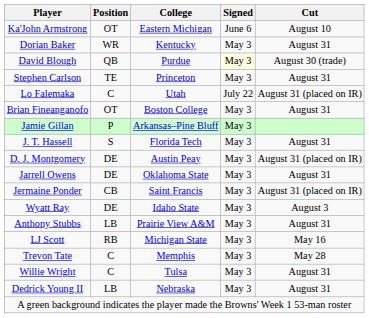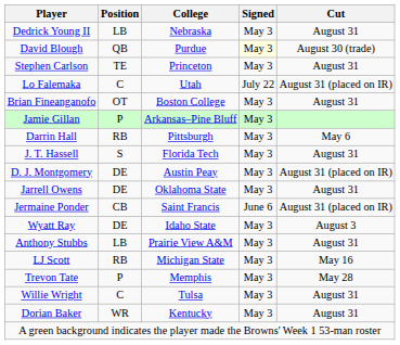 <table class="wikitable" style="text-align:center">
 <tr>
 <th>Player</th>
 <th>Position</th>
 <th>College</th>
 <th>Signed</th>
 <th>Cut</th>
 </tr>
 <tr>
-<td><a href='#'>Ka'John Armstrong</a></td>
-<td>OT</td>
-<td><a href='#'>Eastern Michigan</a></td>
-<td>June 6</td>
-<td>August 10</td>
-</tr>
-<tr>
-<td><a href='#'>Dorian Baker</a></td>
-<td>WR</td>
-<td><a href='#'>Kentucky</a></td>
+<td><a href='#'>Dedrick Young II</a></td>
+<td>LB</td>
+<td><a href='#'>Nebraska</a></td>
 <td>May 3</td>
 <td>August 31</td>
 </tr>
 <tr>
 <td><a href='#'>David Blough</a></td>
 <td>QB</td>
 <td><a href='#'>Purdue</a></td>
 <td style="background: lightyellow;">May 3</td>
 <td>August 30 (trade)</td>
 </tr>
 <tr>
 <td><a href='#'>Stephen Carlson</a></td>
 <td>TE</td>
 <td><a href='#'>Princeton</a></td>
 <td>May 3</td>
 <td>August 31</td>
 </tr>
 <tr>
 <td><a href='#'>Lo Falemaka</a></td>
 <td>C</td>
 <td><a href='#'>Utah</a></td>
 <td>July 22</td>
 <td>August 31 (placed on IR)</td>
 </tr>
 <tr>
 <td><a href='#'>Brian Fineanganofo</a></td>
 <td>OT</td>
 <td><a href='#'>Boston College</a></td>
 <td>May 3</td>
 <td>August 31</td>
 </tr>
 <tr bgcolor="#ccffcc">
 <td><a href='#'>Jamie Gillan</a></td>
 <td>P</td>
 <td><a href='#'>Arkansas–Pine Bluff</a></td>
 <td>May 3</td>
 <td></td>
 </tr>
 <tr>
+<td><a href='#'>Darrin Hall</a></td>
+<td>RB</td>
+<td><a href='#'>Pittsburgh</a></td>
+<td>May 3</td>
+<td>May 6</td>
+</tr>
+<tr>
 <td><a href='#'>J. T. Hassell</a></td>
 <td>S</td>
 <td><a href='#'>Florida Tech</a></td>
 <td>May 3</td>
 <td>August 31</td>
 </tr>
 <tr>
 <td><a href='#'>D. J. Montgomery</a></td>
 <td>DE</td>
 <td><a href='#'>Austin Peay</a></td>
 <td>May 3</td>
 <td>August 31 (placed on IR)</td>
 </tr>
 <tr>
 <td><a href='#'>Jarrell Owens</a></td>
 <td>DE</td>
 <td><a href='#'>Oklahoma State</a></td>
 <td>May 3</td>
 <td>August 31</td>
 </tr>
 <tr>
 <td><a href='#'>Jermaine Ponder</a></td>
 <td>CB</td>
 <td><a href='#'>Saint Francis</a></td>
-<td>May 3</td>
+<td>June 6</td>
 <td>August 31 (placed on IR)</td>
 </tr>
 <tr>
 <td><a href='#'>Wyatt Ray</a></td>
 <td>DE</td>
 <td><a href='#'>Idaho State</a></td>
 <td>May 3</td>
 <td>August 3</td>
 </tr>
 <tr>
 <td><a href='#'>Anthony Stubbs</a></td>
 <td>LB</td>
 <td><a href='#'>Prairie View A&M</a></td>
 <td>May 3</td>
 <td>August 31</td>
 </tr>
 <tr>
 <td><a href='#'>LJ Scott</a></td>
 <td>RB</td>
 <td><a href='#'>Michigan State</a></td>
 <td>May 3</td>
 <td>May 16</td>
 </tr>
 <tr>
 <td><a href='#'>Trevon Tate</a></td>
-<td>C</td>
+<td>P</td>
 <td><a href='#'>Memphis</a></td>
 <td>May 3</td>
 <td>May 28</td>
 </tr>
 <tr>
 <td><a href='#'>Willie Wright</a></td>
 <td>C</td>
 <td><a href='#'>Tulsa</a></td>
 <td>May 3</td>
 <td>August 31</td>
 </tr>
 <tr>
-<td><a href='#'>Dedrick Young II</a></td>
-<td>LB</td>
-<td><a href='#'>Nebraska</a></td>
+<td><a href='#'>Dorian Baker</a></td>
+<td>WR</td>
+<td><a href='#'>Kentucky</a></td>
 <td>May 3</td>
 <td>August 31</td>
 </tr>
 <tr>
 <td colspan="5">A green background indicates the player made the Browns' Week 1 53-man roster</td>
 </tr>
 </table>
